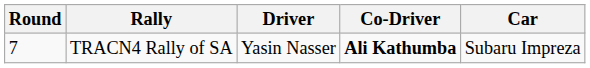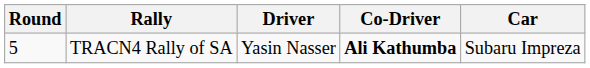 <table class="wikitable">
 <tr>
 <th>Round</th>
 <th>Rally</th>
 <th>Driver</th>
 <th>Co-Driver</th>
 <th>Car</th>
 </tr>
 <tr>
-<td>7</td>
+<td>5</td>
 <td>TRACN4 Rally of SA</td>
 <td>Yasin Nasser</td>
 <td><strong>Ali Kathumba</strong></td>
 <td>Subaru Impreza</td>
 </tr>
 </table>
